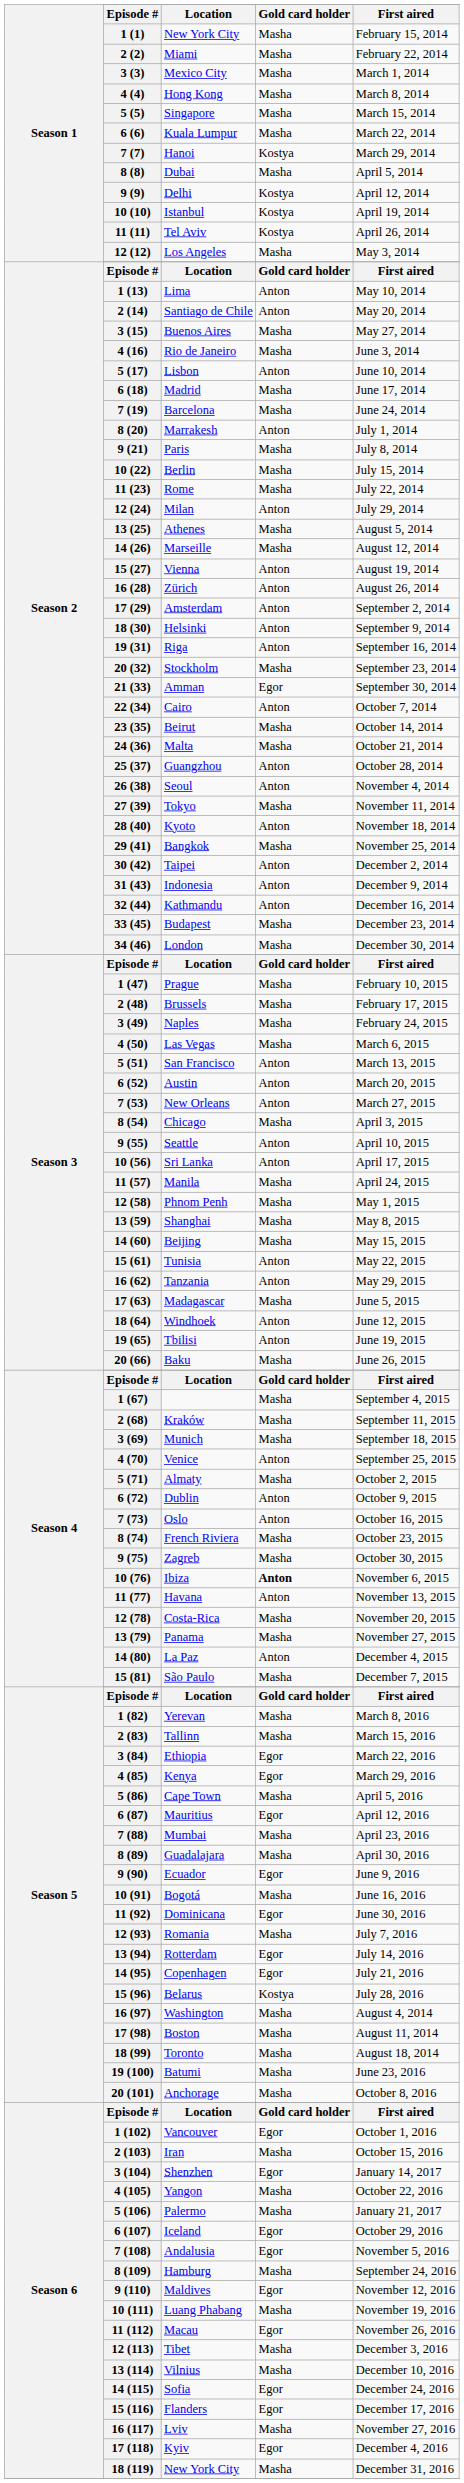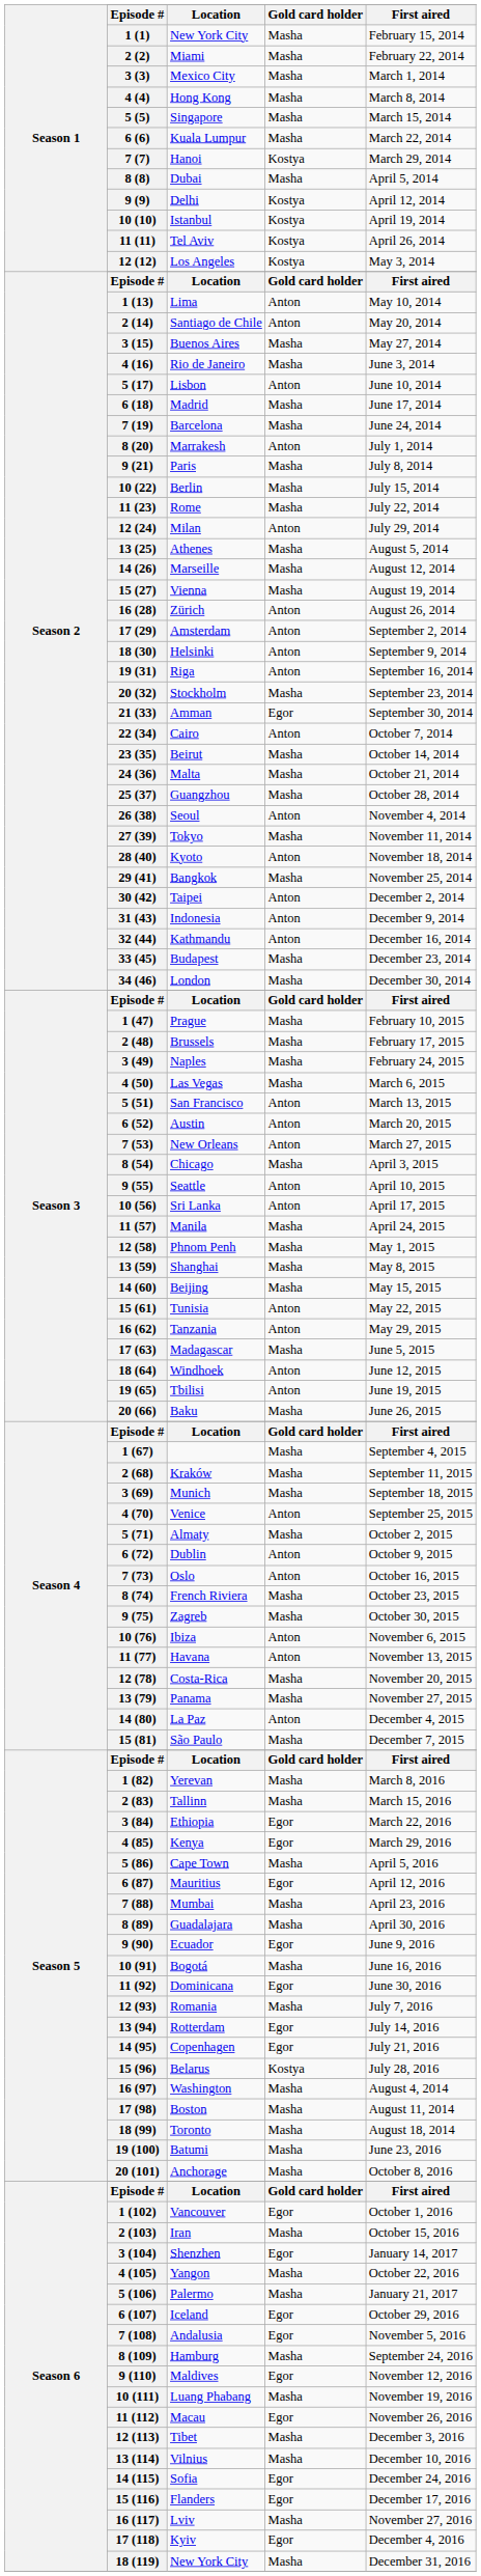 <table class="wikitable">
 <tr>
 <th rowspan="14" width="120">Season 1</th>
 </tr>
 <tr>
 <th>Episode #</th>
 <th>Location</th>
 <th>Gold card holder</th>
 <th>First aired</th>
 </tr>
 <tr>
 <th>1 (1)</th>
 <td> <a href='#'>New York City</a></td>
 <td>Masha</td>
 <td>February 15, 2014</td>
 </tr>
 <tr>
 <th>2 (2)</th>
 <td> <a href='#'>Miami</a></td>
 <td>Masha</td>
 <td>February 22, 2014</td>
 </tr>
 <tr>
 <th>3 (3)</th>
 <td> <a href='#'>Mexico City</a></td>
 <td>Masha</td>
 <td>March 1, 2014</td>
 </tr>
 <tr>
 <th>4 (4)</th>
 <td> <a href='#'>Hong Kong</a></td>
 <td>Masha</td>
 <td>March 8, 2014</td>
 </tr>
 <tr>
 <th>5 (5)</th>
 <td> <a href='#'>Singapore</a></td>
 <td>Masha</td>
 <td>March 15, 2014</td>
 </tr>
 <tr>
 <th>6 (6)</th>
 <td> <a href='#'>Kuala Lumpur</a></td>
 <td>Masha</td>
 <td>March 22, 2014</td>
 </tr>
 <tr>
 <th>7 (7)</th>
 <td> <a href='#'>Hanoi</a></td>
 <td>Kostya</td>
 <td>March 29, 2014</td>
 </tr>
 <tr>
 <th>8 (8)</th>
 <td> <a href='#'>Dubai</a></td>
 <td>Masha</td>
 <td>April 5, 2014</td>
 </tr>
 <tr>
 <th>9 (9)</th>
 <td> <a href='#'>Delhi</a></td>
 <td>Kostya</td>
 <td>April 12, 2014</td>
 </tr>
 <tr>
 <th>10 (10)</th>
 <td> <a href='#'>Istanbul</a></td>
 <td>Kostya</td>
 <td>April 19, 2014</td>
 </tr>
 <tr>
 <th>11 (11)</th>
 <td> <a href='#'>Tel Aviv</a></td>
 <td>Kostya</td>
 <td>April 26, 2014</td>
 </tr>
 <tr>
 <th>12 (12)</th>
 <td> <a href='#'>Los Angeles</a></td>
-<td>Masha</td>
+<td>Kostya</td>
 <td>May 3, 2014</td>
 </tr>
 <tr>
 <th rowspan="36" width="120">Season 2</th>
 </tr>
 <tr>
 <th>Episode #</th>
 <th>Location</th>
 <th>Gold card holder</th>
 <th>First aired</th>
 </tr>
 <tr>
 <th>1 (13)</th>
 <td> <a href='#'>Lima</a></td>
 <td>Anton</td>
 <td>May 10, 2014</td>
 </tr>
 <tr>
 <th>2 (14)</th>
 <td> <a href='#'>Santiago de Chile</a></td>
 <td>Anton</td>
 <td>May 20, 2014</td>
 </tr>
 <tr>
 <th>3 (15)</th>
 <td> <a href='#'>Buenos Aires</a></td>
 <td>Masha</td>
 <td>May 27, 2014</td>
 </tr>
 <tr>
 <th>4 (16)</th>
 <td> <a href='#'>Rio de Janeiro</a></td>
 <td>Masha</td>
 <td>June 3, 2014</td>
 </tr>
 <tr>
 <th>5 (17)</th>
 <td> <a href='#'>Lisbon</a></td>
 <td>Anton</td>
 <td>June 10, 2014</td>
 </tr>
 <tr>
 <th>6 (18)</th>
 <td> <a href='#'>Madrid</a></td>
 <td>Masha</td>
 <td>June 17, 2014</td>
 </tr>
 <tr>
 <th>7 (19)</th>
 <td> <a href='#'>Barcelona</a></td>
 <td>Masha</td>
 <td>June 24, 2014</td>
 </tr>
 <tr>
 <th>8 (20)</th>
 <td> <a href='#'>Marrakesh</a></td>
 <td>Anton</td>
 <td>July 1, 2014</td>
 </tr>
 <tr>
 <th>9 (21)</th>
 <td> <a href='#'>Paris</a></td>
 <td>Masha</td>
 <td>July 8, 2014</td>
 </tr>
 <tr>
 <th>10 (22)</th>
 <td> <a href='#'>Berlin</a></td>
 <td>Masha</td>
 <td>July 15, 2014</td>
 </tr>
 <tr>
 <th>11 (23)</th>
 <td> <a href='#'>Rome</a></td>
 <td>Masha</td>
 <td>July 22, 2014</td>
 </tr>
 <tr>
 <th>12 (24)</th>
 <td> <a href='#'>Milan</a></td>
 <td>Anton</td>
 <td>July 29, 2014</td>
 </tr>
 <tr>
 <th>13 (25)</th>
 <td> <a href='#'>Athenes</a></td>
 <td>Masha</td>
 <td>August 5, 2014</td>
 </tr>
 <tr>
 <th>14 (26)</th>
 <td> <a href='#'>Marseille</a></td>
 <td>Masha</td>
 <td>August 12, 2014</td>
 </tr>
 <tr>
 <th>15 (27)</th>
 <td> <a href='#'>Vienna</a></td>
-<td>Anton</td>
+<td>Masha</td>
 <td>August 19, 2014</td>
 </tr>
 <tr>
 <th>16 (28)</th>
 <td> <a href='#'>Zürich</a></td>
 <td>Anton</td>
 <td>August 26, 2014</td>
 </tr>
 <tr>
 <th>17 (29)</th>
 <td> <a href='#'>Amsterdam</a></td>
 <td>Anton</td>
 <td>September 2, 2014</td>
 </tr>
 <tr>
 <th>18 (30)</th>
 <td> <a href='#'>Helsinki</a></td>
 <td>Anton</td>
 <td>September 9, 2014</td>
 </tr>
 <tr>
 <th>19 (31)</th>
 <td> <a href='#'>Riga</a></td>
 <td>Anton</td>
 <td>September 16, 2014</td>
 </tr>
 <tr>
 <th>20 (32)</th>
 <td> <a href='#'>Stockholm</a></td>
 <td>Masha</td>
 <td>September 23, 2014</td>
 </tr>
 <tr>
 <th>21 (33)</th>
 <td> <a href='#'>Amman</a></td>
 <td>Egor</td>
 <td>September 30, 2014</td>
 </tr>
 <tr>
 <th>22 (34)</th>
 <td> <a href='#'>Cairo</a></td>
 <td>Anton</td>
 <td>October 7, 2014</td>
 </tr>
 <tr>
 <th>23 (35)</th>
 <td> <a href='#'>Beirut</a></td>
 <td>Masha</td>
 <td>October 14, 2014</td>
 </tr>
 <tr>
 <th>24 (36)</th>
 <td> <a href='#'>Malta</a></td>
 <td>Masha</td>
 <td>October 21, 2014</td>
 </tr>
 <tr>
 <th>25 (37)</th>
 <td> <a href='#'>Guangzhou</a></td>
-<td>Anton</td>
+<td>Masha</td>
 <td>October 28, 2014</td>
 </tr>
 <tr>
 <th>26 (38)</th>
 <td> <a href='#'>Seoul</a></td>
 <td>Anton</td>
 <td>November 4, 2014</td>
 </tr>
 <tr>
 <th>27 (39)</th>
 <td> <a href='#'>Tokyo</a></td>
 <td>Masha</td>
 <td>November 11, 2014</td>
 </tr>
 <tr>
 <th>28 (40)</th>
 <td> <a href='#'>Kyoto</a></td>
 <td>Anton</td>
 <td>November 18, 2014</td>
 </tr>
 <tr>
 <th>29 (41)</th>
 <td> <a href='#'>Bangkok</a></td>
 <td>Masha</td>
 <td>November 25, 2014</td>
 </tr>
 <tr>
 <th>30 (42)</th>
 <td> <a href='#'>Taipei</a></td>
 <td>Anton</td>
 <td>December 2, 2014</td>
 </tr>
 <tr>
 <th>31 (43)</th>
 <td> <a href='#'>Indonesia</a></td>
 <td>Anton</td>
 <td>December 9, 2014</td>
 </tr>
 <tr>
 <th>32 (44)</th>
 <td> <a href='#'>Kathmandu</a></td>
 <td>Anton</td>
 <td>December 16, 2014</td>
 </tr>
 <tr>
 <th>33 (45)</th>
 <td> <a href='#'>Budapest</a></td>
 <td>Masha</td>
 <td>December 23, 2014</td>
 </tr>
 <tr>
 <th>34 (46)</th>
 <td> <a href='#'>London</a></td>
 <td>Masha</td>
 <td>December 30, 2014</td>
 </tr>
 <tr>
 <th rowspan="22" width="120">Season 3</th>
 </tr>
 <tr>
 <th>Episode #</th>
 <th>Location</th>
 <th>Gold card holder</th>
 <th>First aired</th>
 </tr>
 <tr>
 <th>1 (47)</th>
 <td> <a href='#'>Prague</a></td>
 <td>Masha</td>
 <td>February 10, 2015</td>
 </tr>
 <tr>
 <th>2 (48)</th>
 <td> <a href='#'>Brussels</a></td>
 <td>Masha</td>
 <td>February 17, 2015</td>
 </tr>
 <tr>
 <th>3 (49)</th>
 <td> <a href='#'>Naples</a></td>
 <td>Masha</td>
 <td>February 24, 2015</td>
 </tr>
 <tr>
 <th>4 (50)</th>
 <td> <a href='#'>Las Vegas</a></td>
 <td>Masha</td>
 <td>March 6, 2015</td>
 </tr>
 <tr>
 <th>5 (51)</th>
 <td> <a href='#'>San Francisco</a></td>
 <td>Anton</td>
 <td>March 13, 2015</td>
 </tr>
 <tr>
 <th>6 (52)</th>
 <td> <a href='#'>Austin</a></td>
 <td>Anton</td>
 <td>March 20, 2015</td>
 </tr>
 <tr>
 <th>7 (53)</th>
 <td> <a href='#'>New Orleans</a></td>
 <td>Anton</td>
 <td>March 27, 2015</td>
 </tr>
 <tr>
 <th>8 (54)</th>
 <td> <a href='#'>Chicago</a></td>
 <td>Masha</td>
 <td>April 3, 2015</td>
 </tr>
 <tr>
 <th>9 (55)</th>
 <td> <a href='#'>Seattle</a></td>
 <td>Anton</td>
 <td>April 10, 2015</td>
 </tr>
 <tr>
 <th>10 (56)</th>
 <td> <a href='#'>Sri Lanka</a></td>
 <td>Anton</td>
 <td>April 17, 2015</td>
 </tr>
 <tr>
 <th>11 (57)</th>
 <td> <a href='#'>Manila</a></td>
 <td>Masha</td>
 <td>April 24, 2015</td>
 </tr>
 <tr>
 <th>12 (58)</th>
 <td> <a href='#'>Phnom Penh</a></td>
 <td>Masha</td>
 <td>May 1, 2015</td>
 </tr>
 <tr>
 <th>13 (59)</th>
 <td> <a href='#'>Shanghai</a></td>
 <td>Masha</td>
 <td>May 8, 2015</td>
 </tr>
 <tr>
 <th>14 (60)</th>
 <td> <a href='#'>Beijing</a></td>
 <td>Masha</td>
 <td>May 15, 2015</td>
 </tr>
 <tr>
 <th>15 (61)</th>
 <td> <a href='#'>Tunisia</a></td>
 <td>Anton</td>
 <td>May 22, 2015</td>
 </tr>
 <tr>
 <th>16 (62)</th>
 <td> <a href='#'>Tanzania</a></td>
 <td>Anton</td>
 <td>May 29, 2015</td>
 </tr>
 <tr>
 <th>17 (63)</th>
 <td> <a href='#'>Madagascar</a></td>
 <td>Masha</td>
 <td>June 5, 2015</td>
 </tr>
 <tr>
 <th>18 (64)</th>
 <td> <a href='#'>Windhoek</a></td>
 <td>Anton</td>
 <td>June 12, 2015</td>
 </tr>
 <tr>
 <th>19 (65)</th>
 <td> <a href='#'>Tbilisi</a></td>
 <td>Anton</td>
 <td>June 19, 2015</td>
 </tr>
 <tr>
 <th>20 (66)</th>
 <td> <a href='#'>Baku</a></td>
 <td>Masha</td>
 <td>June 26, 2015</td>
 </tr>
 <tr>
 <th rowspan="17" width="120">Season 4</th>
 </tr>
 <tr>
 <th>Episode #</th>
 <th>Location</th>
 <th>Gold card holder</th>
 <th>First aired</th>
 </tr>
 <tr>
 <th>1 (67)</th>
 <td></td>
 <td>Masha</td>
 <td>September 4, 2015</td>
 </tr>
 <tr>
 <th>2 (68)</th>
 <td> <a href='#'>Kraków</a></td>
 <td>Masha</td>
 <td>September 11, 2015</td>
 </tr>
 <tr>
 <th>3 (69)</th>
 <td> <a href='#'>Munich</a></td>
 <td>Masha</td>
 <td>September 18, 2015</td>
 </tr>
 <tr>
 <th>4 (70)</th>
 <td> <a href='#'>Venice</a></td>
 <td>Anton</td>
 <td>September 25, 2015</td>
 </tr>
 <tr>
 <th>5 (71)</th>
 <td> <a href='#'>Almaty</a></td>
 <td>Masha</td>
 <td>October 2, 2015</td>
 </tr>
 <tr>
 <th>6 (72)</th>
 <td> <a href='#'>Dublin</a></td>
 <td>Anton</td>
 <td>October 9, 2015</td>
 </tr>
 <tr>
 <th>7 (73)</th>
 <td> <a href='#'>Oslo</a></td>
 <td>Anton</td>
 <td>October 16, 2015</td>
 </tr>
 <tr>
 <th>8 (74)</th>
 <td> <a href='#'>French Riviera</a></td>
 <td>Masha</td>
 <td>October 23, 2015</td>
 </tr>
 <tr>
 <th>9 (75)</th>
 <td> <a href='#'>Zagreb</a></td>
 <td>Masha</td>
 <td>October 30, 2015</td>
 </tr>
 <tr>
 <th>10 (76)</th>
 <td> <a href='#'>Ibiza</a></td>
-<td><strong>Anton</strong></td>
+<td>Anton</td>
 <td>November 6, 2015</td>
 </tr>
 <tr>
 <th>11 (77)</th>
 <td> <a href='#'>Havana</a></td>
 <td>Anton</td>
 <td>November 13, 2015</td>
 </tr>
 <tr>
 <th>12 (78)</th>
 <td> <a href='#'>Costa-Rica</a></td>
 <td>Masha</td>
 <td>November 20, 2015</td>
 </tr>
 <tr>
 <th>13 (79)</th>
 <td> <a href='#'>Panama</a></td>
 <td>Masha</td>
 <td>November 27, 2015</td>
 </tr>
 <tr>
 <th>14 (80)</th>
 <td> <a href='#'>La Paz</a></td>
 <td>Anton</td>
 <td>December 4, 2015</td>
 </tr>
 <tr>
 <th>15 (81)</th>
 <td> <a href='#'>São Paulo</a></td>
 <td>Masha</td>
 <td>December 7, 2015</td>
 </tr>
 <tr>
 <th rowspan="22" width="120">Season 5</th>
 </tr>
 <tr>
 <th>Episode #</th>
 <th>Location</th>
 <th>Gold card holder</th>
 <th>First aired</th>
 </tr>
 <tr>
 <th>1 (82)</th>
 <td> <a href='#'>Yerevan</a></td>
 <td>Masha</td>
 <td>March 8, 2016</td>
 </tr>
 <tr>
 <th>2 (83)</th>
 <td> <a href='#'>Tallinn</a></td>
 <td>Masha</td>
 <td>March 15, 2016</td>
 </tr>
 <tr>
 <th>3 (84)</th>
 <td> <a href='#'>Ethiopia</a></td>
 <td>Egor</td>
 <td>March 22, 2016</td>
 </tr>
 <tr>
 <th>4 (85)</th>
 <td> <a href='#'>Kenya</a></td>
 <td>Egor</td>
 <td>March 29, 2016</td>
 </tr>
 <tr>
 <th>5 (86)</th>
 <td> <a href='#'>Cape Town</a></td>
 <td>Masha</td>
 <td>April 5, 2016</td>
 </tr>
 <tr>
 <th>6 (87)</th>
 <td> <a href='#'>Mauritius</a></td>
 <td>Egor</td>
 <td>April 12, 2016</td>
 </tr>
 <tr>
 <th>7 (88)</th>
 <td> <a href='#'>Mumbai</a></td>
 <td>Masha</td>
 <td>April 23, 2016</td>
 </tr>
 <tr>
 <th>8 (89)</th>
 <td> <a href='#'>Guadalajara</a></td>
 <td>Masha</td>
 <td>April 30, 2016</td>
 </tr>
 <tr>
 <th>9 (90)</th>
 <td> <a href='#'>Ecuador</a></td>
 <td>Egor</td>
 <td>June 9, 2016</td>
 </tr>
 <tr>
 <th>10 (91)</th>
 <td> <a href='#'>Bogotá</a></td>
 <td>Masha</td>
 <td>June 16, 2016</td>
 </tr>
 <tr>
 <th>11 (92)</th>
 <td> <a href='#'>Dominicana</a></td>
 <td>Egor</td>
 <td>June 30, 2016</td>
 </tr>
 <tr>
 <th>12 (93)</th>
 <td> <a href='#'>Romania</a></td>
 <td>Masha</td>
 <td>July 7, 2016</td>
 </tr>
 <tr>
 <th>13 (94)</th>
 <td> <a href='#'>Rotterdam</a></td>
 <td>Egor</td>
 <td>July 14, 2016</td>
 </tr>
 <tr>
 <th>14 (95)</th>
 <td> <a href='#'>Copenhagen</a></td>
 <td>Egor</td>
 <td>July 21, 2016</td>
 </tr>
 <tr>
 <th>15 (96)</th>
 <td> <a href='#'>Belarus</a></td>
 <td>Kostya</td>
 <td>July 28, 2016</td>
 </tr>
 <tr>
 <th>16 (97)</th>
 <td> <a href='#'>Washington</a></td>
 <td>Masha</td>
 <td>August 4, 2014</td>
 </tr>
 <tr>
 <th>17 (98)</th>
 <td> <a href='#'>Boston</a></td>
 <td>Masha</td>
 <td>August 11, 2014</td>
 </tr>
 <tr>
 <th>18 (99)</th>
 <td> <a href='#'>Toronto</a></td>
 <td>Masha</td>
 <td>August 18, 2014</td>
 </tr>
 <tr>
 <th>19 (100)</th>
 <td> <a href='#'>Batumi</a></td>
 <td>Masha</td>
 <td>June 23, 2016</td>
 </tr>
 <tr>
 <th>20 (101)</th>
 <td> <a href='#'>Anchorage</a></td>
 <td>Masha</td>
 <td>October 8, 2016</td>
 </tr>
 <tr>
 <th rowspan="20" width="120">Season 6</th>
 </tr>
 <tr>
 <th>Episode #</th>
 <th>Location</th>
 <th>Gold card holder</th>
 <th>First aired</th>
 </tr>
 <tr>
 <th>1 (102)</th>
 <td> <a href='#'>Vancouver</a></td>
 <td>Egor</td>
 <td>October 1, 2016</td>
 </tr>
 <tr>
 <th>2 (103)</th>
 <td> <a href='#'>Iran</a></td>
 <td>Masha</td>
 <td>October 15, 2016</td>
 </tr>
 <tr>
 <th>3 (104)</th>
 <td> <a href='#'>Shenzhen</a></td>
 <td>Egor</td>
 <td>January 14, 2017</td>
 </tr>
 <tr>
 <th>4 (105)</th>
 <td> <a href='#'>Yangon</a></td>
 <td>Masha</td>
 <td>October 22, 2016</td>
 </tr>
 <tr>
 <th>5 (106)</th>
 <td> <a href='#'>Palermo</a></td>
 <td>Masha</td>
 <td>January 21, 2017</td>
 </tr>
 <tr>
 <th>6 (107)</th>
 <td> <a href='#'>Iceland</a></td>
 <td>Egor</td>
 <td>October 29, 2016</td>
 </tr>
 <tr>
 <th>7 (108)</th>
 <td> <a href='#'>Andalusia</a></td>
 <td>Egor</td>
 <td>November 5, 2016</td>
 </tr>
 <tr>
 <th>8 (109)</th>
 <td> <a href='#'>Hamburg</a></td>
 <td>Masha</td>
 <td>September 24, 2016</td>
 </tr>
 <tr>
 <th>9 (110)</th>
 <td> <a href='#'>Maldives</a></td>
 <td>Egor</td>
 <td>November 12, 2016</td>
 </tr>
 <tr>
 <th>10 (111)</th>
 <td> <a href='#'>Luang Phabang</a></td>
 <td>Masha</td>
 <td>November 19, 2016</td>
 </tr>
 <tr>
 <th>11 (112)</th>
 <td> <a href='#'>Macau</a></td>
 <td>Egor</td>
 <td>November 26, 2016</td>
 </tr>
 <tr>
 <th>12 (113)</th>
 <td> <a href='#'>Tibet</a></td>
 <td>Masha</td>
 <td>December 3, 2016</td>
 </tr>
 <tr>
 <th>13 (114)</th>
 <td> <a href='#'>Vilnius</a></td>
 <td>Masha</td>
 <td>December 10, 2016</td>
 </tr>
 <tr>
 <th>14 (115)</th>
 <td> <a href='#'>Sofia</a></td>
 <td>Egor</td>
 <td>December 24, 2016</td>
 </tr>
 <tr>
 <th>15 (116)</th>
 <td> <a href='#'>Flanders</a></td>
 <td>Egor</td>
 <td>December 17, 2016</td>
 </tr>
 <tr>
 <th>16 (117)</th>
 <td> <a href='#'>Lviv</a></td>
 <td>Masha</td>
 <td>November 27, 2016</td>
 </tr>
 <tr>
 <th>17 (118)</th>
 <td> <a href='#'>Kyiv</a></td>
 <td>Egor</td>
 <td>December 4, 2016</td>
 </tr>
 <tr>
 <th>18 (119)</th>
 <td> <a href='#'>New York City</a></td>
 <td>Masha</td>
 <td>December 31, 2016</td>
 </tr>
 <tr>
 </tr>
 </table>
